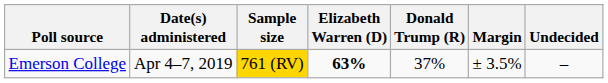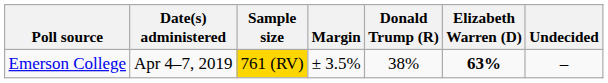 <table class="wikitable" style="font-size:90%;text-align:center;">
 <tr valign=bottom style="font-size:90%;">
 <th>Poll source</th>
 <th>Date(s)<br>administered</th>
 <th>Sample<br>size</th>
+<th>Margin<br></th>
+<th>Donald<br>Trump (R)</th>
 <th>Elizabeth<br>Warren (D)</th>
-<th>Donald<br>Trump (R)</th>
-<th>Margin<br></th>
 <th>Undecided</th>
 </tr>
 <tr>
 <td style="text-align:left;"><a href='#'>Emerson College</a></td>
 <td>Apr 4–7, 2019</td>
 <td style="background: gold;">761 (RV)</td>
+<td>± 3.5%</td>
+<td>38%</td>
 <td><strong>63%</strong></td>
-<td>37%</td>
-<td>± 3.5%</td>
 <td>–</td>
 </tr>
 </table>
